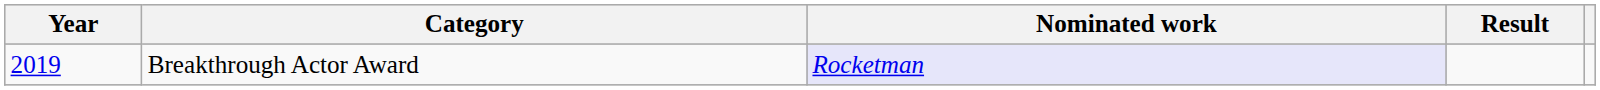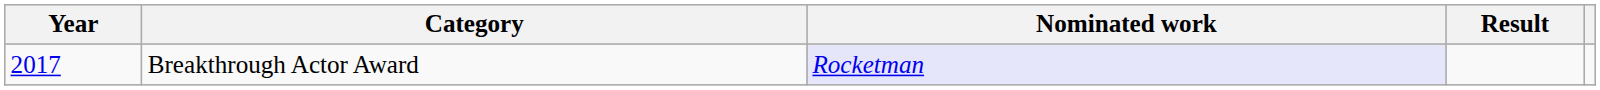 <table class=wikitable>
 <tr>
 <th scope="col" style="width:5em;">Year</th>
 <th scope="col" style="width:26em;">Category</th>
 <th scope="col" style="width:25em;">Nominated work</th>
 <th scope="col" style="width:5em;">Result</th>
 <th></th>
 </tr>
 <tr>
-<td><a href='#'>2019</a></td>
+<td><a href='#'>2017</a></td>
 <td>Breakthrough Actor Award</td>
 <td style="background: lavender;"><em><a href='#'>Rocketman</a></em></td>
 <td></td>
 <td align="center"></td>
 </tr>
 </table>
